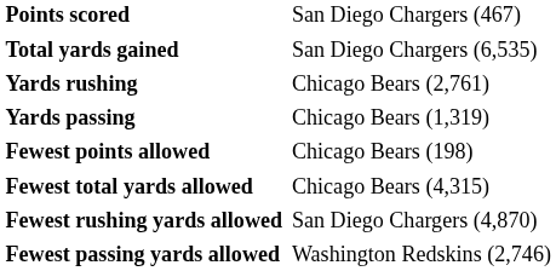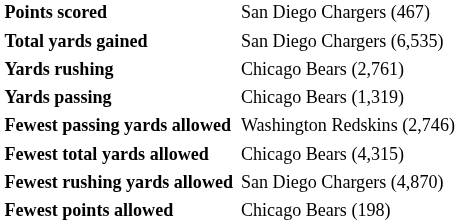 <table cellpadding="3" cellspacing="1">
 <tr>
 <td><strong>Points scored</strong></td>
 <td>San Diego Chargers (467)</td>
 </tr>
 <tr>
 <td><strong>Total yards gained</strong></td>
 <td>San Diego Chargers (6,535)</td>
 </tr>
 <tr>
 <td><strong>Yards rushing</strong></td>
 <td>Chicago Bears (2,761)</td>
 </tr>
 <tr>
 <td><strong>Yards passing</strong></td>
 <td>Chicago Bears (1,319)</td>
 </tr>
 <tr>
-<td><strong>Fewest points allowed</strong></td>
-<td>Chicago Bears (198)</td>
+<td><strong>Fewest passing yards allowed</strong></td>
+<td>Washington Redskins (2,746)</td>
 </tr>
 <tr>
 <td><strong>Fewest total yards allowed</strong></td>
 <td>Chicago Bears (4,315)</td>
 </tr>
 <tr>
 <td><strong>Fewest rushing yards allowed</strong></td>
 <td>San Diego Chargers (4,870)</td>
 </tr>
 <tr>
-<td><strong>Fewest passing yards allowed</strong></td>
-<td>Washington Redskins (2,746)</td>
+<td><strong>Fewest points allowed</strong></td>
+<td>Chicago Bears (198)</td>
 </tr>
 </table>
